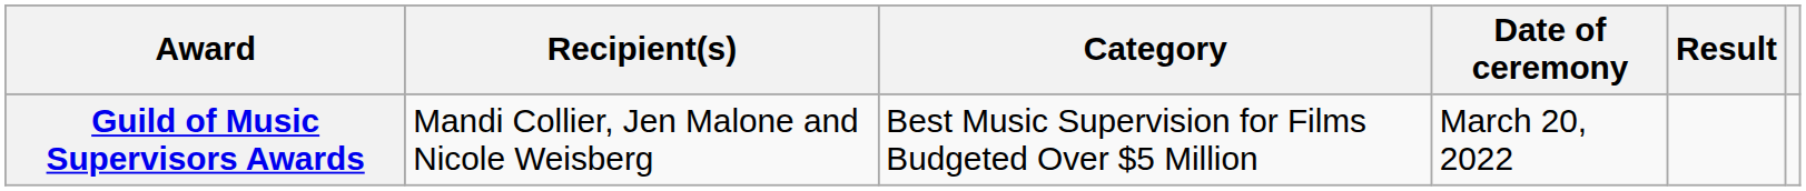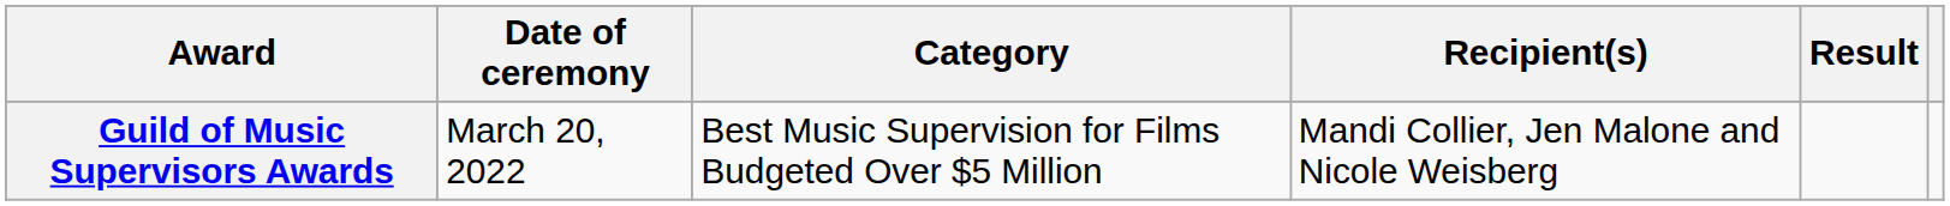 <table class="wikitable plainrowheaders sortable">
 <tr>
 <th scope="col">Award</th>
+<th scope="col">Date of ceremony</th>
+<th scope="col">Category</th>
 <th scope="col">Recipient(s)</th>
-<th scope="col">Category</th>
-<th scope="col">Date of ceremony</th>
 <th scope="col">Result</th>
 <th scope="col" class="unsortable"></th>
 </tr>
 <tr>
 <th scope="rowgroup"><a href='#'>Guild of Music Supervisors Awards</a></th>
+<td>March 20, 2022</td>
+<td>Best Music Supervision for Films Budgeted Over $5 Million</td>
 <td>Mandi Collier, Jen Malone and Nicole Weisberg</td>
-<td>Best Music Supervision for Films Budgeted Over $5 Million</td>
-<td>March 20, 2022</td>
 <td></td>
 <td style="text-align:center;"><br></td>
 </tr>
 </table>
